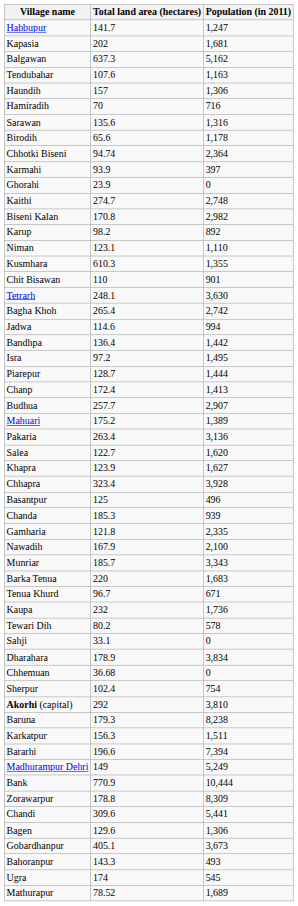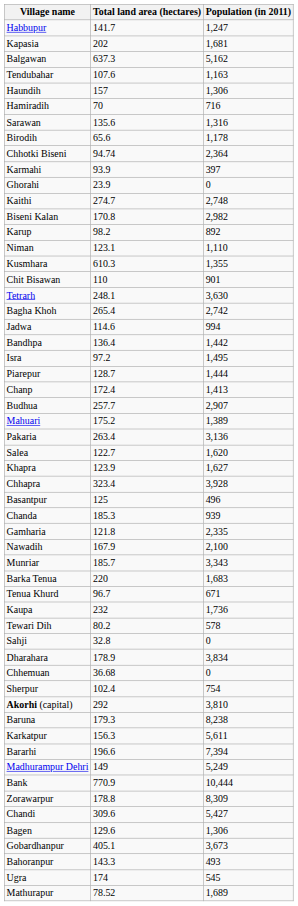 <table class="wikitable sortable">
 <tr>
 <th>Village name</th>
 <th>Total land area (hectares)</th>
 <th>Population (in 2011)</th>
 </tr>
 <tr>
 <td><a href='#'>Habbupur</a></td>
 <td>141.7</td>
 <td>1,247</td>
 </tr>
 <tr>
 <td>Kapasia</td>
 <td>202</td>
 <td>1,681</td>
 </tr>
 <tr>
 <td>Balgawan</td>
 <td>637.3</td>
 <td>5,162</td>
 </tr>
 <tr>
 <td>Tendubahar</td>
 <td>107.6</td>
 <td>1,163</td>
 </tr>
 <tr>
 <td>Haundih</td>
 <td>157</td>
 <td>1,306</td>
 </tr>
 <tr>
 <td>Hamiradih</td>
 <td>70</td>
 <td>716</td>
 </tr>
 <tr>
 <td>Sarawan</td>
 <td>135.6</td>
 <td>1,316</td>
 </tr>
 <tr>
 <td>Birodih</td>
 <td>65.6</td>
 <td>1,178</td>
 </tr>
 <tr>
 <td>Chhotki Biseni</td>
 <td>94.74</td>
 <td>2,364</td>
 </tr>
 <tr>
 <td>Karmahi</td>
 <td>93.9</td>
 <td>397</td>
 </tr>
 <tr>
 <td>Ghorahi</td>
 <td>23.9</td>
 <td>0</td>
 </tr>
 <tr>
 <td>Kaithi</td>
 <td>274.7</td>
 <td>2,748</td>
 </tr>
 <tr>
 <td>Biseni Kalan</td>
 <td>170.8</td>
 <td>2,982</td>
 </tr>
 <tr>
 <td>Karup</td>
 <td>98.2</td>
 <td>892</td>
 </tr>
 <tr>
 <td>Niman</td>
 <td>123.1</td>
 <td>1,110</td>
 </tr>
 <tr>
 <td>Kusmhara</td>
 <td>610.3</td>
 <td>1,355</td>
 </tr>
 <tr>
 <td>Chit Bisawan</td>
 <td>110</td>
 <td>901</td>
 </tr>
 <tr>
 <td><a href='#'>Tetrarh</a></td>
 <td>248.1</td>
 <td>3,630</td>
 </tr>
 <tr>
 <td>Bagha Khoh</td>
 <td>265.4</td>
 <td>2,742</td>
 </tr>
 <tr>
 <td>Jadwa</td>
 <td>114.6</td>
 <td>994</td>
 </tr>
 <tr>
 <td>Bandhpa</td>
 <td>136.4</td>
 <td>1,442</td>
 </tr>
 <tr>
 <td>Isra</td>
 <td>97.2</td>
 <td>1,495</td>
 </tr>
 <tr>
 <td>Piarepur</td>
 <td>128.7</td>
 <td>1,444</td>
 </tr>
 <tr>
 <td>Chanp</td>
 <td>172.4</td>
 <td>1,413</td>
 </tr>
 <tr>
 <td>Budhua</td>
 <td>257.7</td>
 <td>2,907</td>
 </tr>
 <tr>
 <td><a href='#'>Mahuari</a></td>
 <td>175.2</td>
 <td>1,389</td>
 </tr>
 <tr>
 <td>Pakaria</td>
 <td>263.4</td>
 <td>3,136</td>
 </tr>
 <tr>
 <td>Salea</td>
 <td>122.7</td>
 <td>1,620</td>
 </tr>
 <tr>
 <td>Khapra</td>
 <td>123.9</td>
 <td>1,627</td>
 </tr>
 <tr>
 <td>Chhapra</td>
 <td>323.4</td>
 <td>3,928</td>
 </tr>
 <tr>
 <td>Basantpur</td>
 <td>125</td>
 <td>496</td>
 </tr>
 <tr>
 <td>Chanda</td>
 <td>185.3</td>
 <td>939</td>
 </tr>
 <tr>
 <td>Gamharia</td>
 <td>121.8</td>
 <td>2,335</td>
 </tr>
 <tr>
 <td>Nawadih</td>
 <td>167.9</td>
 <td>2,100</td>
 </tr>
 <tr>
 <td>Munriar</td>
 <td>185.7</td>
 <td>3,343</td>
 </tr>
 <tr>
 <td>Barka Tenua</td>
 <td>220</td>
 <td>1,683</td>
 </tr>
 <tr>
 <td>Tenua Khurd</td>
 <td>96.7</td>
 <td>671</td>
 </tr>
 <tr>
 <td>Kaupa</td>
 <td>232</td>
 <td>1,736</td>
 </tr>
 <tr>
 <td>Tewari Dih</td>
 <td>80.2</td>
 <td>578</td>
 </tr>
 <tr>
 <td>Sahji</td>
-<td>33.1</td>
+<td>32.8</td>
 <td>0</td>
 </tr>
 <tr>
 <td>Dharahara</td>
 <td>178.9</td>
 <td>3,834</td>
 </tr>
 <tr>
 <td>Chhemuan</td>
 <td>36.68</td>
 <td>0</td>
 </tr>
 <tr>
 <td>Sherpur</td>
 <td>102.4</td>
 <td>754</td>
 </tr>
 <tr>
 <td><strong>Akorhi</strong> (capital)</td>
 <td>292</td>
 <td>3,810</td>
 </tr>
 <tr>
 <td>Baruna</td>
 <td>179.3</td>
 <td>8,238</td>
 </tr>
 <tr>
 <td>Karkatpur</td>
 <td>156.3</td>
-<td>1,511</td>
+<td>5,611</td>
 </tr>
 <tr>
 <td>Bararhi</td>
 <td>196.6</td>
 <td>7,394</td>
 </tr>
 <tr>
 <td><a href='#'>Madhurampur Dehri</a></td>
 <td>149</td>
 <td>5,249</td>
 </tr>
 <tr>
 <td>Bank</td>
 <td>770.9</td>
 <td>10,444</td>
 </tr>
 <tr>
 <td>Zorawarpur</td>
 <td>178.8</td>
 <td>8,309</td>
 </tr>
 <tr>
 <td>Chandi</td>
 <td>309.6</td>
-<td>5,441</td>
+<td>5,427</td>
 </tr>
 <tr>
 <td>Bagen</td>
 <td>129.6</td>
 <td>1,306</td>
 </tr>
 <tr>
 <td>Gobardhanpur</td>
 <td>405.1</td>
 <td>3,673</td>
 </tr>
 <tr>
 <td>Bahoranpur</td>
 <td>143.3</td>
 <td>493</td>
 </tr>
 <tr>
 <td>Ugra</td>
 <td>174</td>
 <td>545</td>
 </tr>
 <tr>
 <td>Mathurapur</td>
 <td>78.52</td>
 <td>1,689</td>
 </tr>
 </table>
